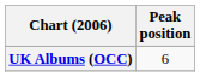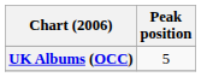 <table class="wikitable sortable plainrowheaders">
 <tr>
 <th scope="col">Chart (2006)</th>
 <th scope="col">Peak<br>position</th>
 </tr>
 <tr>
 </tr>
 <tr>
 </tr>
 <tr>
 <th scope="row"><a href='#'>UK Albums</a> (<a href='#'>OCC</a>)</th>
-<td style="text-align:center;">6</td>
+<td style="text-align:center;">5</td>
 </tr>
 <tr>
 </tr>
 <tr>
 </tr>
 </table>
